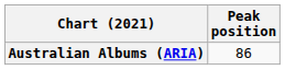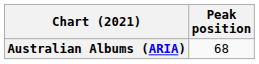 <table class="wikitable sortable plainrowheaders" style="text-align:center">
 <tr>
 <th scope="col">Chart (2021)</th>
 <th scope="col">Peak<br>position</th>
 </tr>
 <tr>
 <th scope="row">Australian Albums (<a href='#'>ARIA</a>)</th>
-<td>86</td>
+<td>68</td>
 </tr>
 </table>
